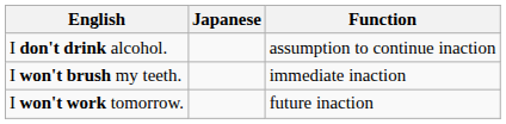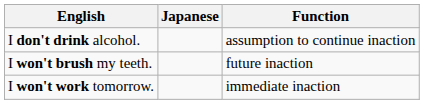 <table class="wikitable">
 <tr>
 <th>English</th>
 <th>Japanese</th>
 <th>Function</th>
 </tr>
 <tr>
 <td>I <strong>don't drink</strong> alcohol.</td>
 <td></td>
 <td>assumption to continue inaction</td>
 </tr>
 <tr>
 <td>I <strong>won't brush</strong> my teeth.</td>
 <td></td>
-<td>immediate inaction</td>
+<td>future inaction</td>
 </tr>
 <tr>
 <td>I <strong>won't work</strong> tomorrow.</td>
 <td></td>
-<td>future inaction</td>
+<td>immediate inaction</td>
 </tr>
 </table>
